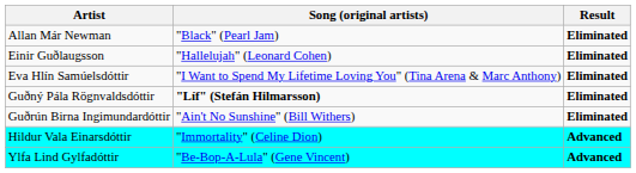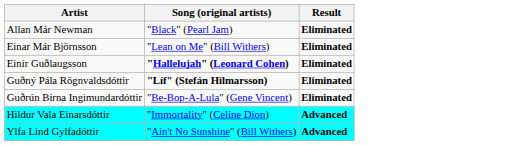 <table class=wikitable>
 <tr>
 <th>Artist</th>
 <th>Song (original artists)</th>
 <th>Result</th>
 </tr>
 <tr>
 <td>Allan Már Newman</td>
 <td>"<a href='#'>Black</a>" (<a href='#'>Pearl Jam</a>)</td>
 <td><strong>Eliminated</strong></td>
 </tr>
 <tr>
-<td>Einir Guðlaugsson</td>
-<td>"<a href='#'>Hallelujah</a>" (<a href='#'>Leonard Cohen</a>)</td>
+<td>Einar Már Björnsson</td>
+<td>"<a href='#'>Lean on Me</a>" (<a href='#'>Bill Withers</a>)</td>
 <td><strong>Eliminated</strong></td>
 </tr>
 <tr>
-<td>Eva Hlín Samúelsdóttir</td>
-<td>"<a href='#'>I Want to Spend My Lifetime Loving You</a>" (<a href='#'>Tina Arena</a> & <a href='#'>Marc Anthony</a>)</td>
+<td>Einir Guðlaugsson</td>
+<td><strong>"<a href='#'>Hallelujah</a>" (<a href='#'>Leonard Cohen</a>)</strong></td>
 <td><strong>Eliminated</strong></td>
 </tr>
 <tr>
 <td>Guðný Pála Rögnvaldsdóttir</td>
 <td><strong>"Líf" (Stefán Hilmarsson)</strong></td>
 <td><strong>Eliminated</strong></td>
 </tr>
 <tr>
 <td>Guðrún Birna Ingimundardóttir</td>
-<td>"<a href='#'>Ain't No Sunshine</a>" (<a href='#'>Bill Withers</a>)</td>
+<td>"<a href='#'>Be-Bop-A-Lula</a>" (<a href='#'>Gene Vincent</a>)</td>
 <td><strong>Eliminated</strong></td>
 </tr>
 <tr style="background:cyan;">
 <td>Hildur Vala Einarsdóttir</td>
 <td>"<a href='#'>Immortality</a>" (<a href='#'>Celine Dion</a>)</td>
 <td><strong>Advanced</strong></td>
 </tr>
 <tr style="background:cyan;">
 <td>Ylfa Lind Gylfadóttir</td>
-<td>"<a href='#'>Be-Bop-A-Lula</a>" (<a href='#'>Gene Vincent</a>)</td>
+<td>"<a href='#'>Ain't No Sunshine</a>" (<a href='#'>Bill Withers</a>)</td>
 <td><strong>Advanced</strong></td>
 </tr>
 </table>
